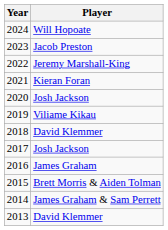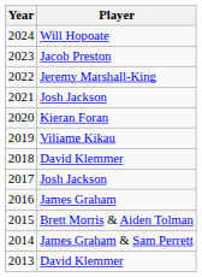 <table class="wikitable">
 <tr>
 <th>Year</th>
 <th>Player</th>
 </tr>
 <tr>
 <td>2024</td>
 <td><a href='#'>Will Hopoate</a></td>
 </tr>
 <tr |->
 <td>2023</td>
 <td><a href='#'>Jacob Preston</a></td>
 </tr>
 <tr>
 <td>2022</td>
 <td><a href='#'>Jeremy Marshall-King</a></td>
 </tr>
 <tr>
 <td>2021</td>
-<td><a href='#'>Kieran Foran</a></td>
+<td><a href='#'>Josh Jackson</a></td>
 </tr>
 <tr>
 <td>2020</td>
-<td><a href='#'>Josh Jackson</a></td>
+<td><a href='#'>Kieran Foran</a></td>
 </tr>
 <tr>
 <td>2019</td>
 <td><a href='#'>Viliame Kikau</a></td>
 </tr>
 <tr>
 <td>2018</td>
 <td><a href='#'>David Klemmer</a></td>
 </tr>
 <tr>
 <td>2017</td>
 <td><a href='#'>Josh Jackson</a></td>
 </tr>
 <tr>
 <td>2016</td>
 <td><a href='#'>James Graham</a></td>
 </tr>
 <tr>
 <td>2015</td>
 <td><a href='#'>Brett Morris</a> & <a href='#'>Aiden Tolman</a></td>
 </tr>
 <tr>
 <td>2014</td>
 <td><a href='#'>James Graham</a> & <a href='#'>Sam Perrett</a></td>
 </tr>
 <tr>
 <td>2013</td>
 <td><a href='#'>David Klemmer</a></td>
 </tr>
 </table>
